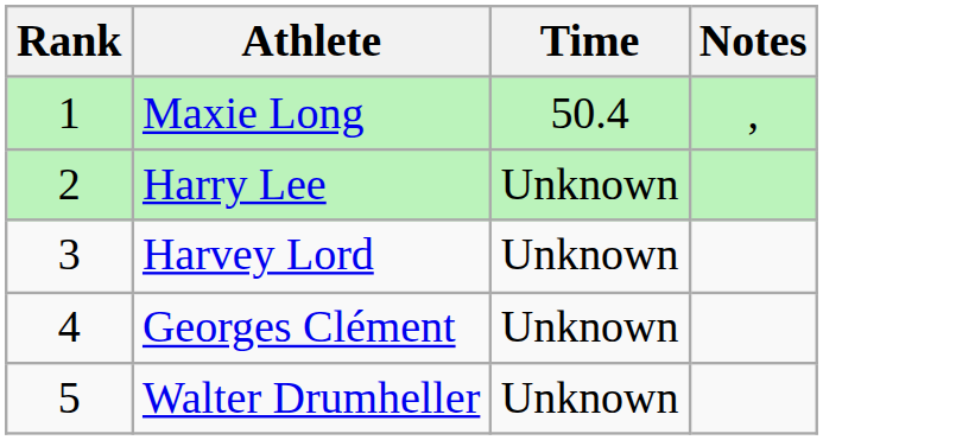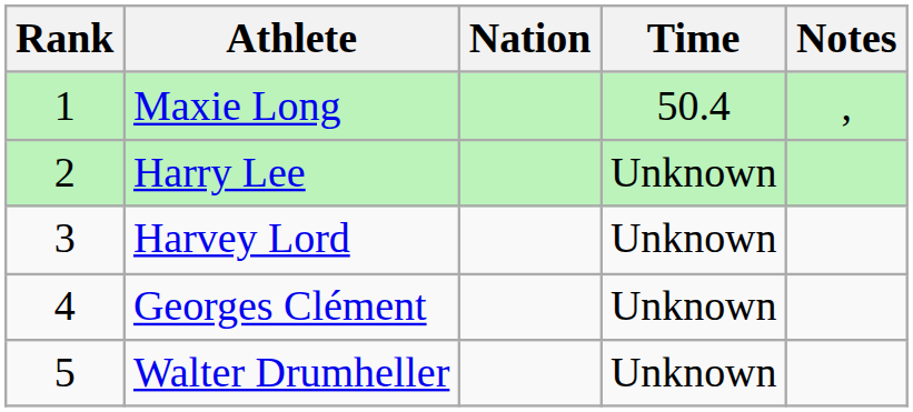 <table class="wikitable sortable" style="text-align:center">
 <tr>
 <th>Rank</th>
 <th>Athlete</th>
+<th>Nation</th>
 <th>Time</th>
 <th>Notes</th>
 </tr>
 <tr style="background:#bbf3bb;">
 <td>1</td>
 <td align=left data-sort-value="Long, Maxie"><a href='#'>Maxie Long</a></td>
+<td align=left></td>
 <td>50.4</td>
 <td>, </td>
 </tr>
 <tr style="background:#bbf3bb;">
 <td>2</td>
 <td align=left data-sort-value="Lee, Harry"><a href='#'>Harry Lee</a></td>
+<td align=left></td>
 <td data-sort-value=60.0>Unknown</td>
 <td></td>
 </tr>
 <tr>
 <td>3</td>
 <td align=left data-sort-value="Lord, Harvey"><a href='#'>Harvey Lord</a></td>
+<td align=left></td>
 <td data-sort-value=60.0>Unknown</td>
 <td></td>
 </tr>
 <tr>
 <td>4</td>
 <td align=left data-sort-value="Clément, Georges"><a href='#'>Georges Clément</a></td>
+<td align=left></td>
 <td data-sort-value=60.0>Unknown</td>
 <td></td>
 </tr>
 <tr>
 <td>5</td>
 <td align=left data-sort-value="Drumheller, Walter"><a href='#'>Walter Drumheller</a></td>
+<td align=left></td>
 <td data-sort-value=60.0>Unknown</td>
 <td></td>
 </tr>
 </table>
